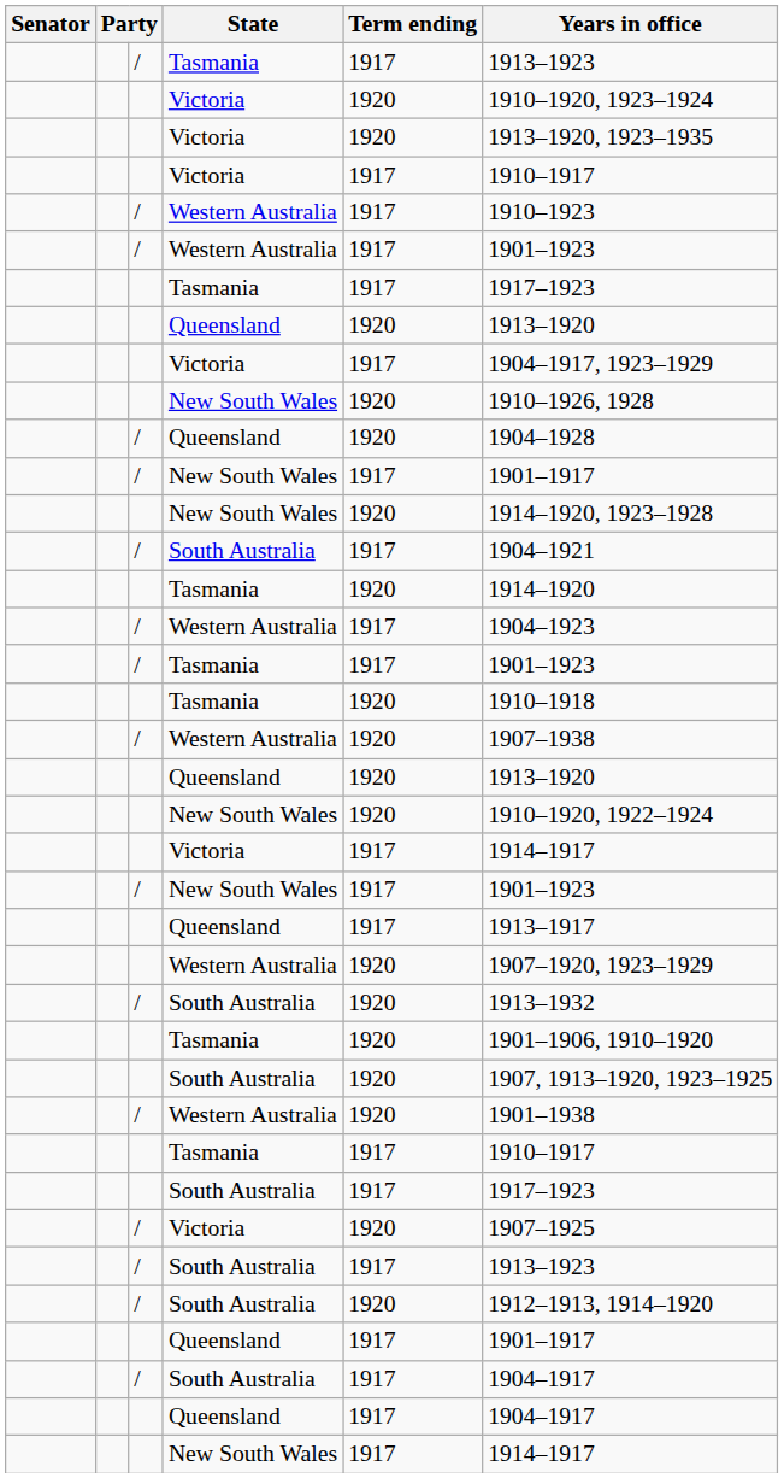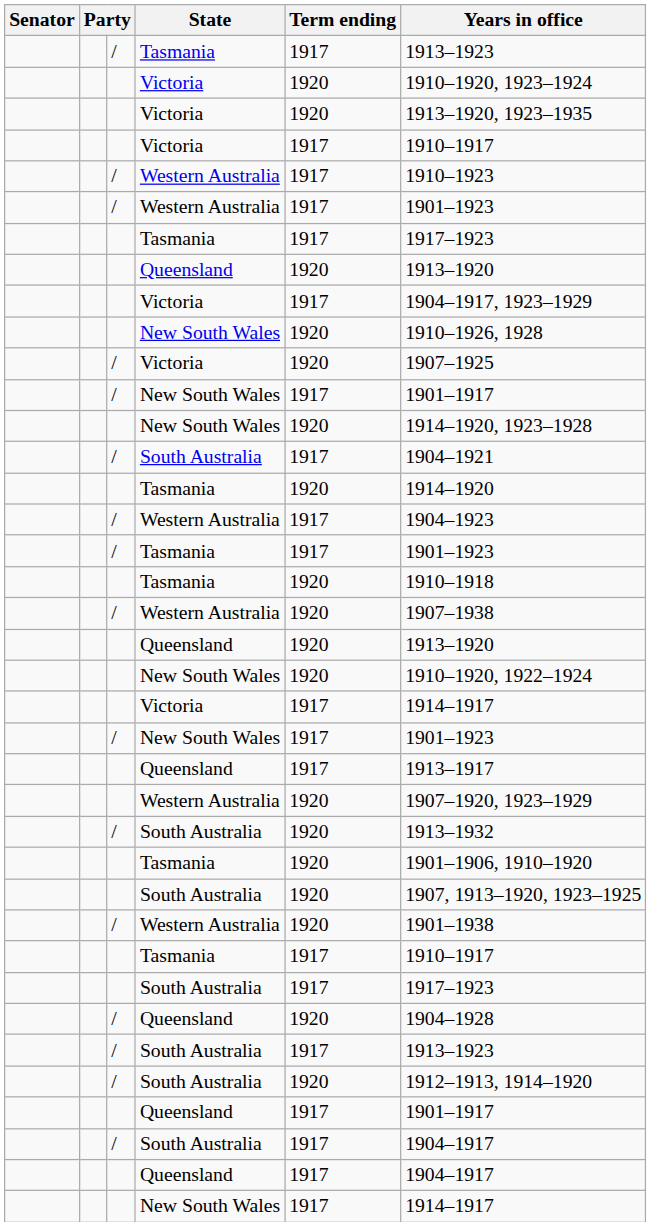 <table class="wikitable sortable">
 <tr>
 <th>Senator</th>
 <th colspan=2>Party</th>
 <th>State</th>
 <th>Term ending</th>
 <th>Years in office</th>
 </tr>
 <tr>
 <td></td>
 <td> </td>
 <td>/</td>
 <td><a href='#'>Tasmania</a></td>
 <td>1917</td>
 <td>1913–1923</td>
 </tr>
 <tr>
 <td></td>
 <td> </td>
 <td></td>
 <td><a href='#'>Victoria</a></td>
 <td>1920</td>
 <td>1910–1920, 1923–1924</td>
 </tr>
 <tr>
 <td></td>
 <td> </td>
 <td></td>
 <td>Victoria</td>
 <td>1920</td>
 <td>1913–1920, 1923–1935</td>
 </tr>
 <tr>
 <td></td>
 <td> </td>
 <td></td>
 <td>Victoria</td>
 <td>1917</td>
 <td>1910–1917</td>
 </tr>
 <tr>
 <td></td>
 <td> </td>
 <td>/</td>
 <td><a href='#'>Western Australia</a></td>
 <td>1917</td>
 <td>1910–1923</td>
 </tr>
 <tr>
 <td></td>
 <td> </td>
 <td>/</td>
 <td>Western Australia</td>
 <td>1917</td>
 <td>1901–1923</td>
 </tr>
 <tr>
 <td> </td>
 <td> </td>
 <td></td>
 <td>Tasmania</td>
 <td>1917</td>
 <td>1917–1923</td>
 </tr>
 <tr>
 <td></td>
 <td> </td>
 <td></td>
 <td><a href='#'>Queensland</a></td>
 <td>1920</td>
 <td>1913–1920</td>
 </tr>
 <tr>
 <td></td>
 <td> </td>
 <td></td>
 <td>Victoria</td>
 <td>1917</td>
 <td>1904–1917, 1923–1929</td>
 </tr>
 <tr>
 <td></td>
 <td> </td>
 <td></td>
 <td><a href='#'>New South Wales</a></td>
 <td>1920</td>
 <td>1910–1926, 1928</td>
 </tr>
 <tr>
 <td></td>
 <td> </td>
 <td>/</td>
-<td>Queensland</td>
+<td>Victoria</td>
 <td>1920</td>
-<td>1904–1928</td>
+<td>1907–1925</td>
 </tr>
 <tr>
 <td></td>
 <td> </td>
 <td>/</td>
 <td>New South Wales</td>
 <td>1917</td>
 <td>1901–1917</td>
 </tr>
 <tr>
 <td></td>
 <td> </td>
 <td></td>
 <td>New South Wales</td>
 <td>1920</td>
 <td>1914–1920, 1923–1928</td>
 </tr>
 <tr>
 <td></td>
 <td> </td>
 <td>/</td>
 <td><a href='#'>South Australia</a></td>
 <td>1917</td>
 <td>1904–1921</td>
 </tr>
 <tr>
 <td></td>
 <td> </td>
 <td></td>
 <td>Tasmania</td>
 <td>1920</td>
 <td>1914–1920</td>
 </tr>
 <tr>
 <td></td>
 <td> </td>
 <td>/</td>
 <td>Western Australia</td>
 <td>1917</td>
 <td>1904–1923</td>
 </tr>
 <tr>
 <td></td>
 <td> </td>
 <td>/</td>
 <td>Tasmania</td>
 <td>1917</td>
 <td>1901–1923</td>
 </tr>
 <tr>
 <td></td>
 <td> </td>
 <td></td>
 <td>Tasmania</td>
 <td>1920</td>
 <td>1910–1918</td>
 </tr>
 <tr>
 <td></td>
 <td> </td>
 <td>/</td>
 <td>Western Australia</td>
 <td>1920</td>
 <td>1907–1938</td>
 </tr>
 <tr>
 <td></td>
 <td> </td>
 <td></td>
 <td>Queensland</td>
 <td>1920</td>
 <td>1913–1920</td>
 </tr>
 <tr>
 <td></td>
 <td> </td>
 <td></td>
 <td>New South Wales</td>
 <td>1920</td>
 <td>1910–1920, 1922–1924</td>
 </tr>
 <tr>
 <td></td>
 <td> </td>
 <td></td>
 <td>Victoria</td>
 <td>1917</td>
 <td>1914–1917</td>
 </tr>
 <tr>
 <td></td>
 <td> </td>
 <td>/</td>
 <td>New South Wales</td>
 <td>1917</td>
 <td>1901–1923</td>
 </tr>
 <tr>
 <td></td>
 <td> </td>
 <td></td>
 <td>Queensland</td>
 <td>1917</td>
 <td>1913–1917</td>
 </tr>
 <tr>
 <td></td>
 <td> </td>
 <td></td>
 <td>Western Australia</td>
 <td>1920</td>
 <td>1907–1920, 1923–1929</td>
 </tr>
 <tr>
 <td></td>
 <td> </td>
 <td>/</td>
 <td>South Australia</td>
 <td>1920</td>
 <td>1913–1932</td>
 </tr>
 <tr>
 <td></td>
 <td> </td>
 <td></td>
 <td>Tasmania</td>
 <td>1920</td>
 <td>1901–1906, 1910–1920</td>
 </tr>
 <tr>
 <td></td>
 <td> </td>
 <td></td>
 <td>South Australia</td>
 <td>1920</td>
 <td>1907, 1913–1920, 1923–1925</td>
 </tr>
 <tr>
 <td></td>
 <td> </td>
 <td>/</td>
 <td>Western Australia</td>
 <td>1920</td>
 <td>1901–1938</td>
 </tr>
 <tr>
 <td> </td>
 <td> </td>
 <td></td>
 <td>Tasmania</td>
 <td>1917</td>
 <td>1910–1917</td>
 </tr>
 <tr>
 <td> </td>
 <td> </td>
 <td></td>
 <td>South Australia</td>
 <td>1917</td>
 <td>1917–1923</td>
 </tr>
 <tr>
 <td></td>
 <td> </td>
 <td>/</td>
-<td>Victoria</td>
+<td>Queensland</td>
 <td>1920</td>
-<td>1907–1925</td>
+<td>1904–1928</td>
 </tr>
 <tr>
 <td></td>
 <td> </td>
 <td>/</td>
 <td>South Australia</td>
 <td>1917</td>
 <td>1913–1923</td>
 </tr>
 <tr>
 <td></td>
 <td> </td>
 <td>/</td>
 <td>South Australia</td>
 <td>1920</td>
 <td>1912–1913, 1914–1920</td>
 </tr>
 <tr>
 <td></td>
 <td> </td>
 <td></td>
 <td>Queensland</td>
 <td>1917</td>
 <td>1901–1917</td>
 </tr>
 <tr>
 <td> </td>
 <td> </td>
 <td>/</td>
 <td>South Australia</td>
 <td>1917</td>
 <td>1904–1917</td>
 </tr>
 <tr>
 <td></td>
 <td> </td>
 <td></td>
 <td>Queensland</td>
 <td>1917</td>
 <td>1904–1917</td>
 </tr>
 <tr>
 <td></td>
 <td> </td>
 <td></td>
 <td>New South Wales</td>
 <td>1917</td>
 <td>1914–1917</td>
 </tr>
 </table>
